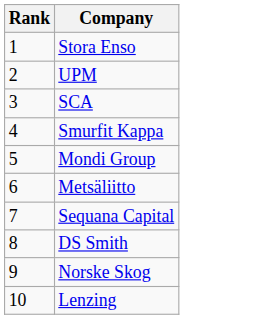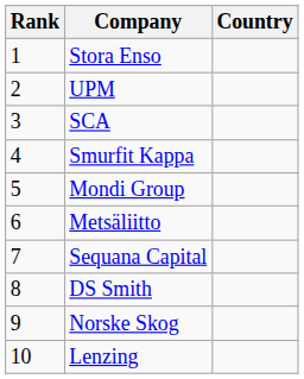 <table class="wikitable">
 <tr>
 <th>Rank</th>
 <th>Company</th>
+<th>Country</th>
 </tr>
 <tr>
 <td>1</td>
 <td><a href='#'>Stora Enso</a></td>
+<td></td>
 </tr>
 <tr>
 <td>2</td>
 <td><a href='#'>UPM</a></td>
+<td></td>
 </tr>
 <tr>
 <td>3</td>
 <td><a href='#'>SCA</a></td>
+<td></td>
 </tr>
 <tr>
 <td>4</td>
 <td><a href='#'>Smurfit Kappa</a></td>
+<td></td>
 </tr>
 <tr>
 <td>5</td>
 <td><a href='#'>Mondi Group</a></td>
+<td></td>
 </tr>
 <tr>
 <td>6</td>
 <td><a href='#'>Metsäliitto</a></td>
+<td></td>
 </tr>
 <tr>
 <td>7</td>
 <td><a href='#'>Sequana Capital</a></td>
+<td></td>
 </tr>
 <tr>
 <td>8</td>
 <td><a href='#'>DS Smith</a></td>
+<td></td>
 </tr>
 <tr>
 <td>9</td>
 <td><a href='#'>Norske Skog</a></td>
+<td></td>
 </tr>
 <tr>
 <td>10</td>
 <td><a href='#'>Lenzing</a></td>
+<td></td>
 </tr>
 </table>
